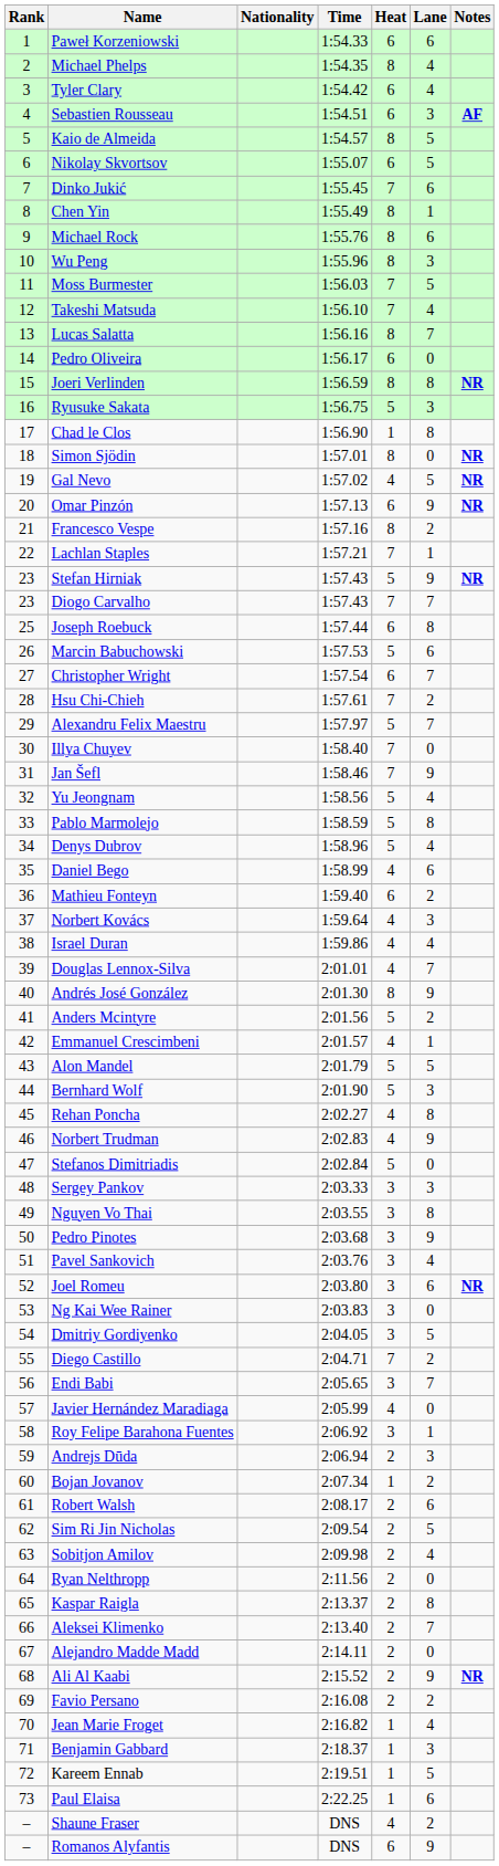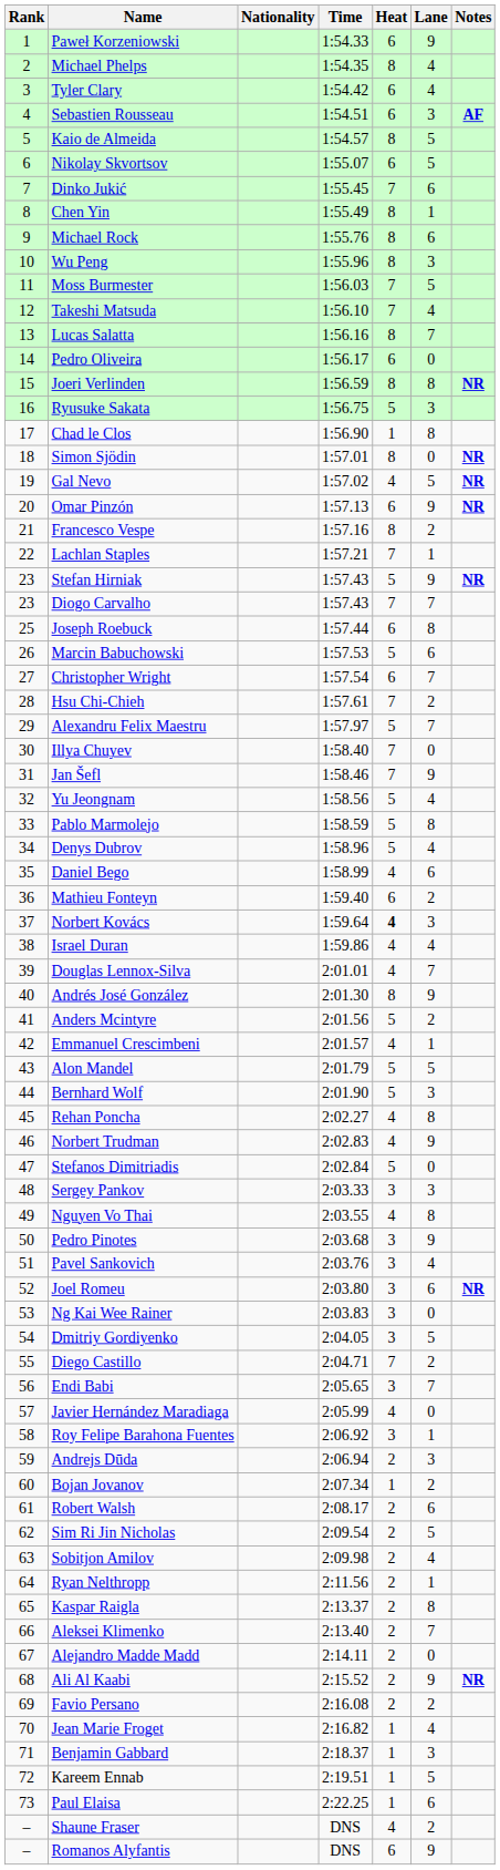 <table class="wikitable sortable" style="text-align:center">
 <tr>
 <th>Rank</th>
 <th>Name</th>
 <th>Nationality</th>
 <th>Time</th>
 <th>Heat</th>
 <th>Lane</th>
 <th>Notes</th>
 </tr>
 <tr bgcolor=ccffcc>
 <td>1</td>
 <td align=left><a href='#'>Paweł Korzeniowski</a></td>
 <td align=left></td>
 <td>1:54.33</td>
 <td>6</td>
-<td>6</td>
+<td>9</td>
 <td></td>
 </tr>
 <tr bgcolor=ccffcc>
 <td>2</td>
 <td align=left><a href='#'>Michael Phelps</a></td>
 <td align=left></td>
 <td>1:54.35</td>
 <td>8</td>
 <td>4</td>
 <td></td>
 </tr>
 <tr bgcolor=ccffcc>
 <td>3</td>
 <td align=left><a href='#'>Tyler Clary</a></td>
 <td align=left></td>
 <td>1:54.42</td>
 <td>6</td>
 <td>4</td>
 <td></td>
 </tr>
 <tr bgcolor=ccffcc>
 <td>4</td>
 <td align=left><a href='#'>Sebastien Rousseau</a></td>
 <td align=left></td>
 <td>1:54.51</td>
 <td>6</td>
 <td>3</td>
 <td><strong><a href='#'>AF</a></strong></td>
 </tr>
 <tr bgcolor=ccffcc>
 <td>5</td>
 <td align=left><a href='#'>Kaio de Almeida</a></td>
 <td align=left></td>
 <td>1:54.57</td>
 <td>8</td>
 <td>5</td>
 <td></td>
 </tr>
 <tr bgcolor=ccffcc>
 <td>6</td>
 <td align=left><a href='#'>Nikolay Skvortsov</a></td>
 <td align=left></td>
 <td>1:55.07</td>
 <td>6</td>
 <td>5</td>
 <td></td>
 </tr>
 <tr bgcolor=ccffcc>
 <td>7</td>
 <td align=left><a href='#'>Dinko Jukić</a></td>
 <td align=left></td>
 <td>1:55.45</td>
 <td>7</td>
 <td>6</td>
 <td></td>
 </tr>
 <tr bgcolor=ccffcc>
 <td>8</td>
 <td align=left><a href='#'>Chen Yin</a></td>
 <td align=left></td>
 <td>1:55.49</td>
 <td>8</td>
 <td>1</td>
 <td></td>
 </tr>
 <tr bgcolor=ccffcc>
 <td>9</td>
 <td align=left><a href='#'>Michael Rock</a></td>
 <td align=left></td>
 <td>1:55.76</td>
 <td>8</td>
 <td>6</td>
 <td></td>
 </tr>
 <tr bgcolor=ccffcc>
 <td>10</td>
 <td align=left><a href='#'>Wu Peng</a></td>
 <td align=left></td>
 <td>1:55.96</td>
 <td>8</td>
 <td>3</td>
 <td></td>
 </tr>
 <tr bgcolor=ccffcc>
 <td>11</td>
 <td align=left><a href='#'>Moss Burmester</a></td>
 <td align=left></td>
 <td>1:56.03</td>
 <td>7</td>
 <td>5</td>
 <td></td>
 </tr>
 <tr bgcolor=ccffcc>
 <td>12</td>
 <td align=left><a href='#'>Takeshi Matsuda</a></td>
 <td align=left></td>
 <td>1:56.10</td>
 <td>7</td>
 <td>4</td>
 <td></td>
 </tr>
 <tr bgcolor=ccffcc>
 <td>13</td>
 <td align=left><a href='#'>Lucas Salatta</a></td>
 <td align=left></td>
 <td>1:56.16</td>
 <td>8</td>
 <td>7</td>
 <td></td>
 </tr>
 <tr bgcolor=ccffcc>
 <td>14</td>
 <td align=left><a href='#'>Pedro Oliveira</a></td>
 <td align=left></td>
 <td>1:56.17</td>
 <td>6</td>
 <td>0</td>
 <td></td>
 </tr>
 <tr bgcolor=ccffcc>
 <td>15</td>
 <td align=left><a href='#'>Joeri Verlinden</a></td>
 <td align=left></td>
 <td>1:56.59</td>
 <td>8</td>
 <td>8</td>
 <td><strong><a href='#'>NR</a></strong></td>
 </tr>
 <tr bgcolor=ccffcc>
 <td>16</td>
 <td align=left><a href='#'>Ryusuke Sakata</a></td>
 <td align=left></td>
 <td>1:56.75</td>
 <td>5</td>
 <td>3</td>
 <td></td>
 </tr>
 <tr>
 <td>17</td>
 <td align=left><a href='#'>Chad le Clos</a></td>
 <td align=left></td>
 <td>1:56.90</td>
 <td>1</td>
 <td>8</td>
 <td></td>
 </tr>
 <tr>
 <td>18</td>
 <td align=left><a href='#'>Simon Sjödin</a></td>
 <td align=left></td>
 <td>1:57.01</td>
 <td>8</td>
 <td>0</td>
 <td><strong><a href='#'>NR</a></strong></td>
 </tr>
 <tr>
 <td>19</td>
 <td align=left><a href='#'>Gal Nevo</a></td>
 <td align=left></td>
 <td>1:57.02</td>
 <td>4</td>
 <td>5</td>
 <td><strong><a href='#'>NR</a></strong></td>
 </tr>
 <tr>
 <td>20</td>
 <td align=left><a href='#'>Omar Pinzón</a></td>
 <td align=left></td>
 <td>1:57.13</td>
 <td>6</td>
 <td>9</td>
 <td><strong><a href='#'>NR</a></strong></td>
 </tr>
 <tr>
 <td>21</td>
 <td align=left><a href='#'>Francesco Vespe</a></td>
 <td align=left></td>
 <td>1:57.16</td>
 <td>8</td>
 <td>2</td>
 <td></td>
 </tr>
 <tr>
 <td>22</td>
 <td align=left><a href='#'>Lachlan Staples</a></td>
 <td align=left></td>
 <td>1:57.21</td>
 <td>7</td>
 <td>1</td>
 <td></td>
 </tr>
 <tr>
 <td>23</td>
 <td align=left><a href='#'>Stefan Hirniak</a></td>
 <td align=left></td>
 <td>1:57.43</td>
 <td>5</td>
 <td>9</td>
 <td><strong><a href='#'>NR</a></strong></td>
 </tr>
 <tr>
 <td>23</td>
 <td align=left><a href='#'>Diogo Carvalho</a></td>
 <td align=left></td>
 <td>1:57.43</td>
 <td>7</td>
 <td>7</td>
 <td></td>
 </tr>
 <tr>
 <td>25</td>
 <td align=left><a href='#'>Joseph Roebuck</a></td>
 <td align=left></td>
 <td>1:57.44</td>
 <td>6</td>
 <td>8</td>
 <td></td>
 </tr>
 <tr>
 <td>26</td>
 <td align=left><a href='#'>Marcin Babuchowski</a></td>
 <td align=left></td>
 <td>1:57.53</td>
 <td>5</td>
 <td>6</td>
 <td></td>
 </tr>
 <tr>
 <td>27</td>
 <td align=left><a href='#'>Christopher Wright</a></td>
 <td align=left></td>
 <td>1:57.54</td>
 <td>6</td>
 <td>7</td>
 <td></td>
 </tr>
 <tr>
 <td>28</td>
 <td align=left><a href='#'>Hsu Chi-Chieh</a></td>
 <td align=left></td>
 <td>1:57.61</td>
 <td>7</td>
 <td>2</td>
 <td></td>
 </tr>
 <tr>
 <td>29</td>
 <td align=left><a href='#'>Alexandru Felix Maestru</a></td>
 <td align=left></td>
 <td>1:57.97</td>
 <td>5</td>
 <td>7</td>
 <td></td>
 </tr>
 <tr>
 <td>30</td>
 <td align=left><a href='#'>Illya Chuyev</a></td>
 <td align=left></td>
 <td>1:58.40</td>
 <td>7</td>
 <td>0</td>
 <td></td>
 </tr>
 <tr>
 <td>31</td>
 <td align=left><a href='#'>Jan Šefl</a></td>
 <td align=left></td>
 <td>1:58.46</td>
 <td>7</td>
 <td>9</td>
 <td></td>
 </tr>
 <tr>
 <td>32</td>
 <td align=left><a href='#'>Yu Jeongnam</a></td>
 <td align=left></td>
 <td>1:58.56</td>
 <td>5</td>
 <td>4</td>
 <td></td>
 </tr>
 <tr>
 <td>33</td>
 <td align=left><a href='#'>Pablo Marmolejo</a></td>
 <td align=left></td>
 <td>1:58.59</td>
 <td>5</td>
 <td>8</td>
 <td></td>
 </tr>
 <tr>
 <td>34</td>
 <td align=left><a href='#'>Denys Dubrov</a></td>
 <td align=left></td>
 <td>1:58.96</td>
 <td>5</td>
 <td>4</td>
 <td></td>
 </tr>
 <tr>
 <td>35</td>
 <td align=left><a href='#'>Daniel Bego</a></td>
 <td align=left></td>
 <td>1:58.99</td>
 <td>4</td>
 <td>6</td>
 <td></td>
 </tr>
 <tr>
 <td>36</td>
 <td align=left><a href='#'>Mathieu Fonteyn</a></td>
 <td align=left></td>
 <td>1:59.40</td>
 <td>6</td>
 <td>2</td>
 <td></td>
 </tr>
 <tr>
 <td>37</td>
 <td align=left><a href='#'>Norbert Kovács</a></td>
 <td align=left></td>
 <td>1:59.64</td>
-<td>4</td>
+<td><strong>4</strong></td>
 <td>3</td>
 <td></td>
 </tr>
 <tr>
 <td>38</td>
 <td align=left><a href='#'>Israel Duran</a></td>
 <td align=left></td>
 <td>1:59.86</td>
 <td>4</td>
 <td>4</td>
 <td></td>
 </tr>
 <tr>
 <td>39</td>
 <td align=left><a href='#'>Douglas Lennox-Silva</a></td>
 <td align=left></td>
 <td>2:01.01</td>
 <td>4</td>
 <td>7</td>
 <td></td>
 </tr>
 <tr>
 <td>40</td>
 <td align=left><a href='#'>Andrés José González</a></td>
 <td align=left></td>
 <td>2:01.30</td>
 <td>8</td>
 <td>9</td>
 <td></td>
 </tr>
 <tr>
 <td>41</td>
 <td align=left><a href='#'>Anders Mcintyre</a></td>
 <td align=left></td>
 <td>2:01.56</td>
 <td>5</td>
 <td>2</td>
 <td></td>
 </tr>
 <tr>
 <td>42</td>
 <td align=left><a href='#'>Emmanuel Crescimbeni</a></td>
 <td align=left></td>
 <td>2:01.57</td>
 <td>4</td>
 <td>1</td>
 <td></td>
 </tr>
 <tr>
 <td>43</td>
 <td align=left><a href='#'>Alon Mandel</a></td>
 <td align=left></td>
 <td>2:01.79</td>
 <td>5</td>
 <td>5</td>
 <td></td>
 </tr>
 <tr>
 <td>44</td>
 <td align=left><a href='#'>Bernhard Wolf</a></td>
 <td align=left></td>
 <td>2:01.90</td>
 <td>5</td>
 <td>3</td>
 <td></td>
 </tr>
 <tr>
 <td>45</td>
 <td align=left><a href='#'>Rehan Poncha</a></td>
 <td align=left></td>
 <td>2:02.27</td>
 <td>4</td>
 <td>8</td>
 <td></td>
 </tr>
 <tr>
 <td>46</td>
 <td align=left><a href='#'>Norbert Trudman</a></td>
 <td align=left></td>
 <td>2:02.83</td>
 <td>4</td>
 <td>9</td>
 <td></td>
 </tr>
 <tr>
 <td>47</td>
 <td align=left><a href='#'>Stefanos Dimitriadis</a></td>
 <td align=left></td>
 <td>2:02.84</td>
 <td>5</td>
 <td>0</td>
 <td></td>
 </tr>
 <tr>
 <td>48</td>
 <td align=left><a href='#'>Sergey Pankov</a></td>
 <td align=left></td>
 <td>2:03.33</td>
 <td>3</td>
 <td>3</td>
 <td></td>
 </tr>
 <tr>
 <td>49</td>
 <td align=left><a href='#'>Nguyen Vo Thai</a></td>
 <td align=left></td>
 <td>2:03.55</td>
-<td>3</td>
+<td>4</td>
 <td>8</td>
 <td></td>
 </tr>
 <tr>
 <td>50</td>
 <td align=left><a href='#'>Pedro Pinotes</a></td>
 <td align=left></td>
 <td>2:03.68</td>
 <td>3</td>
 <td>9</td>
 <td></td>
 </tr>
 <tr>
 <td>51</td>
 <td align=left><a href='#'>Pavel Sankovich</a></td>
 <td align=left></td>
 <td>2:03.76</td>
 <td>3</td>
 <td>4</td>
 <td></td>
 </tr>
 <tr>
 <td>52</td>
 <td align=left><a href='#'>Joel Romeu</a></td>
 <td align=left></td>
 <td>2:03.80</td>
 <td>3</td>
 <td>6</td>
 <td><strong><a href='#'>NR</a></strong></td>
 </tr>
 <tr>
 <td>53</td>
 <td align=left><a href='#'>Ng Kai Wee Rainer</a></td>
 <td align=left></td>
 <td>2:03.83</td>
 <td>3</td>
 <td>0</td>
 <td></td>
 </tr>
 <tr>
 <td>54</td>
 <td align=left><a href='#'>Dmitriy Gordiyenko</a></td>
 <td align=left></td>
 <td>2:04.05</td>
 <td>3</td>
 <td>5</td>
 <td></td>
 </tr>
 <tr>
 <td>55</td>
 <td align=left><a href='#'>Diego Castillo</a></td>
 <td align=left></td>
 <td>2:04.71</td>
 <td>7</td>
 <td>2</td>
 <td></td>
 </tr>
 <tr>
 <td>56</td>
 <td align=left><a href='#'>Endi Babi</a></td>
 <td align=left></td>
 <td>2:05.65</td>
 <td>3</td>
 <td>7</td>
 <td></td>
 </tr>
 <tr>
 <td>57</td>
 <td align=left><a href='#'>Javier Hernández Maradiaga</a></td>
 <td align=left></td>
 <td>2:05.99</td>
 <td>4</td>
 <td>0</td>
 <td></td>
 </tr>
 <tr>
 <td>58</td>
 <td align=left><a href='#'>Roy Felipe Barahona Fuentes</a></td>
 <td align=left></td>
 <td>2:06.92</td>
 <td>3</td>
 <td>1</td>
 <td></td>
 </tr>
 <tr>
 <td>59</td>
 <td align=left><a href='#'>Andrejs Dūda</a></td>
 <td align=left></td>
 <td>2:06.94</td>
 <td>2</td>
 <td>3</td>
 <td></td>
 </tr>
 <tr>
 <td>60</td>
 <td align=left><a href='#'>Bojan Jovanov</a></td>
 <td align=left></td>
 <td>2:07.34</td>
 <td>1</td>
 <td>2</td>
 <td></td>
 </tr>
 <tr>
 <td>61</td>
 <td align=left><a href='#'>Robert Walsh</a></td>
 <td align=left></td>
 <td>2:08.17</td>
 <td>2</td>
 <td>6</td>
 <td></td>
 </tr>
 <tr>
 <td>62</td>
 <td align=left><a href='#'>Sim Ri Jin Nicholas</a></td>
 <td align=left></td>
 <td>2:09.54</td>
 <td>2</td>
 <td>5</td>
 <td></td>
 </tr>
 <tr>
 <td>63</td>
 <td align=left><a href='#'>Sobitjon Amilov</a></td>
 <td align=left></td>
 <td>2:09.98</td>
 <td>2</td>
 <td>4</td>
 <td></td>
 </tr>
 <tr>
 <td>64</td>
 <td align=left><a href='#'>Ryan Nelthropp</a></td>
 <td align=left></td>
 <td>2:11.56</td>
 <td>2</td>
-<td>0</td>
+<td>1</td>
 <td></td>
 </tr>
 <tr>
 <td>65</td>
 <td align=left><a href='#'>Kaspar Raigla</a></td>
 <td align=left></td>
 <td>2:13.37</td>
 <td>2</td>
 <td>8</td>
 <td></td>
 </tr>
 <tr>
 <td>66</td>
 <td align=left><a href='#'>Aleksei Klimenko</a></td>
 <td align=left></td>
 <td>2:13.40</td>
 <td>2</td>
 <td>7</td>
 <td></td>
 </tr>
 <tr>
 <td>67</td>
 <td align=left><a href='#'>Alejandro Madde Madd</a></td>
 <td align=left></td>
 <td>2:14.11</td>
 <td>2</td>
 <td>0</td>
 <td></td>
 </tr>
 <tr>
 <td>68</td>
 <td align=left><a href='#'>Ali Al Kaabi</a></td>
 <td align=left></td>
 <td>2:15.52</td>
 <td>2</td>
 <td>9</td>
 <td><strong><a href='#'>NR</a></strong></td>
 </tr>
 <tr>
 <td>69</td>
 <td align=left><a href='#'>Favio Persano</a></td>
 <td align=left></td>
 <td>2:16.08</td>
 <td>2</td>
 <td>2</td>
 <td></td>
 </tr>
 <tr>
 <td>70</td>
 <td align=left><a href='#'>Jean Marie Froget</a></td>
 <td align=left></td>
 <td>2:16.82</td>
 <td>1</td>
 <td>4</td>
 <td></td>
 </tr>
 <tr>
 <td>71</td>
 <td align=left><a href='#'>Benjamin Gabbard</a></td>
 <td align=left></td>
 <td>2:18.37</td>
 <td>1</td>
 <td>3</td>
 <td></td>
 </tr>
 <tr>
 <td>72</td>
 <td align=left>Kareem Ennab</td>
 <td align=left></td>
 <td>2:19.51</td>
 <td>1</td>
 <td>5</td>
 <td></td>
 </tr>
 <tr>
 <td>73</td>
 <td align=left><a href='#'>Paul Elaisa</a></td>
 <td align=left></td>
 <td>2:22.25</td>
 <td>1</td>
 <td>6</td>
 <td></td>
 </tr>
 <tr>
 <td>–</td>
 <td align=left><a href='#'>Shaune Fraser</a></td>
 <td align=left></td>
 <td>DNS</td>
 <td>4</td>
 <td>2</td>
 <td></td>
 </tr>
 <tr>
 <td>–</td>
 <td align=left><a href='#'>Romanos Alyfantis</a></td>
 <td align=left></td>
 <td>DNS</td>
 <td>6</td>
 <td>9</td>
 <td></td>
 </tr>
 </table>
